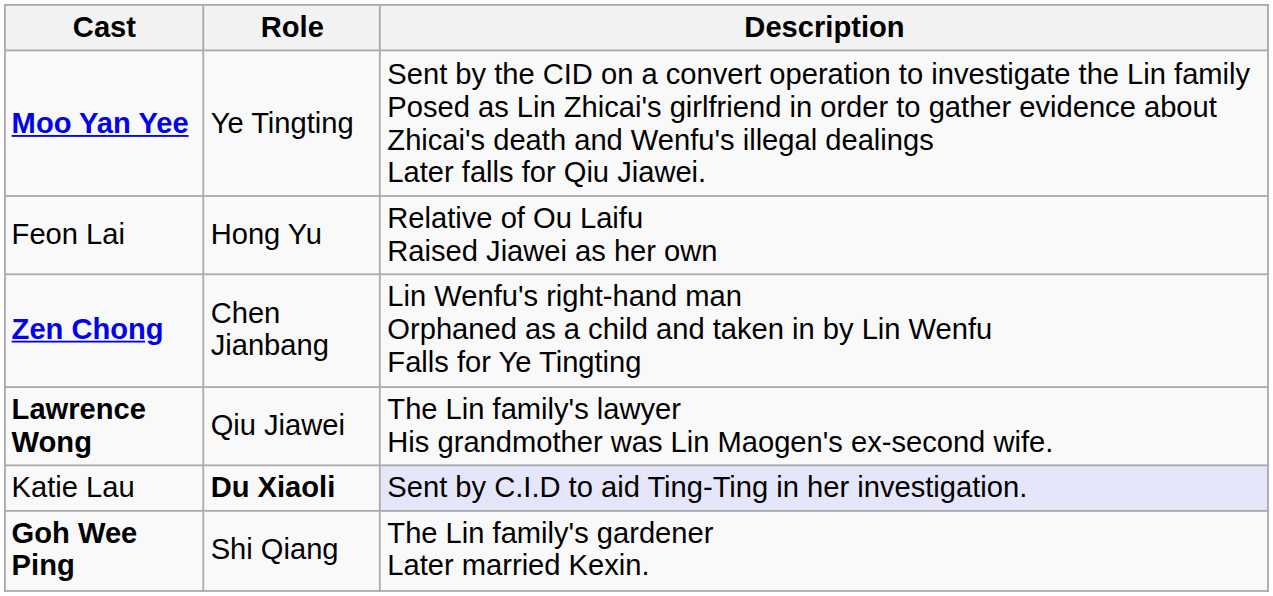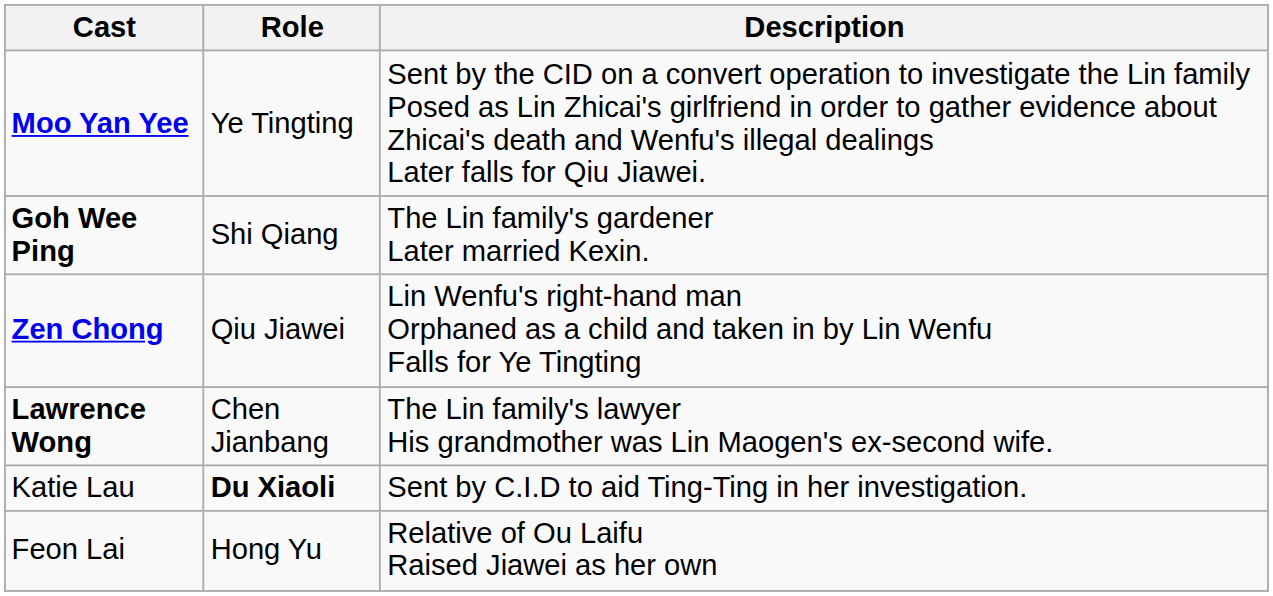 <table class="wikitable" width="55%">
 <tr>
 <th>Cast</th>
 <th>Role</th>
 <th>Description</th>
 </tr>
 <tr>
 <td><strong><a href='#'>Moo Yan Yee</a></strong></td>
 <td>Ye Tingting</td>
 <td>Sent by the CID on a convert operation to investigate the Lin family<br> Posed as Lin Zhicai's girlfriend in order to gather evidence about Zhicai's death and Wenfu's illegal dealings<br>Later falls for Qiu Jiawei.</td>
 </tr>
 <tr>
-<td>Feon Lai</td>
-<td>Hong Yu</td>
-<td>Relative of Ou Laifu<br>Raised Jiawei as her own</td>
+<td><strong>Goh Wee Ping</strong></td>
+<td>Shi Qiang</td>
+<td>The Lin family's gardener<br>Later married Kexin.</td>
 </tr>
 <tr>
 <td><strong><a href='#'>Zen Chong</a></strong></td>
-<td>Chen Jianbang</td>
+<td>Qiu Jiawei</td>
 <td>Lin Wenfu's right-hand man<br>Orphaned as a child and taken in by Lin Wenfu<br>Falls for Ye Tingting</td>
 </tr>
 <tr>
 <td><strong>Lawrence Wong</strong></td>
-<td>Qiu Jiawei</td>
+<td>Chen Jianbang</td>
 <td>The Lin family's lawyer<br>His grandmother was Lin Maogen's ex-second wife.</td>
 </tr>
 <tr>
 <td>Katie Lau</td>
 <td><strong>Du Xiaoli</strong></td>
-<td style="background: lavender;">Sent by C.I.D to aid Ting-Ting in her investigation.</td>
+<td>Sent by C.I.D to aid Ting-Ting in her investigation.</td>
 </tr>
 <tr>
-<td><strong>Goh Wee Ping</strong></td>
-<td>Shi Qiang</td>
-<td>The Lin family's gardener<br>Later married Kexin.</td>
+<td>Feon Lai</td>
+<td>Hong Yu</td>
+<td>Relative of Ou Laifu<br>Raised Jiawei as her own</td>
 </tr>
 </table>
